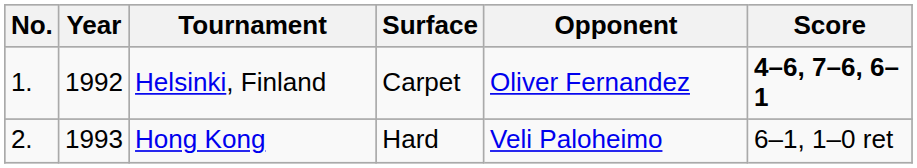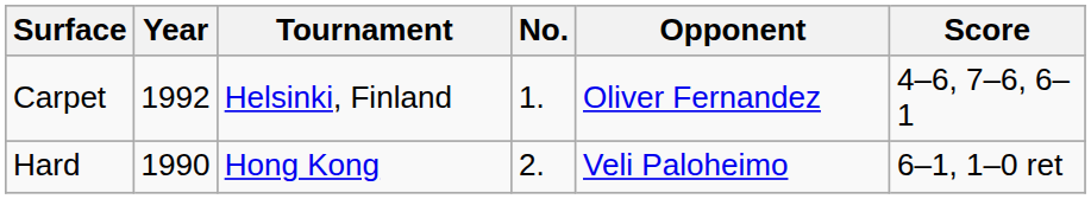 <table class="sortable wikitable" style=font-size:97%>
 <tr>
-<th>No.</th>
+<th style="width:50px">Surface</th>
 <th style="width:30px">Year</th>
 <th style="width:140px">Tournament</th>
-<th style="width:50px">Surface</th>
+<th>No.</th>
 <th style="width:150px">Opponent</th>
 <th style="width:90px" class="unsortable">Score</th>
 </tr>
 <tr>
-<td>1.</td>
+<td>Carpet</td>
 <td>1992</td>
 <td><a href='#'>Helsinki</a>, Finland</td>
-<td>Carpet</td>
+<td>1.</td>
 <td> <a href='#'>Oliver Fernandez</a></td>
-<td><strong>4–6, 7–6, 6–1</strong></td>
+<td>4–6, 7–6, 6–1</td>
 </tr>
 <tr>
+<td>Hard</td>
+<td>1990</td>
+<td><a href='#'>Hong Kong</a></td>
 <td>2.</td>
-<td>1993</td>
-<td><a href='#'>Hong Kong</a></td>
-<td>Hard</td>
 <td> <a href='#'>Veli Paloheimo</a></td>
 <td>6–1, 1–0 ret</td>
 </tr>
 </table>
